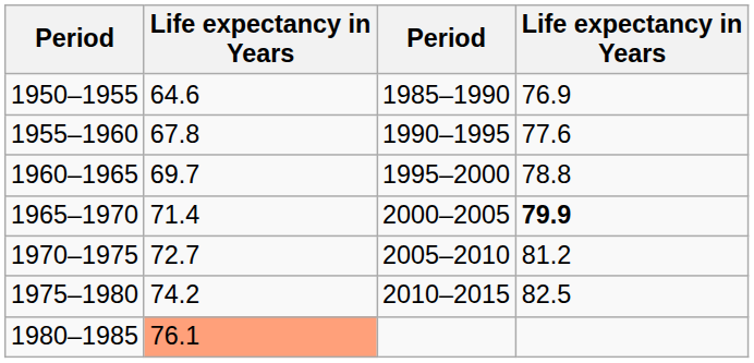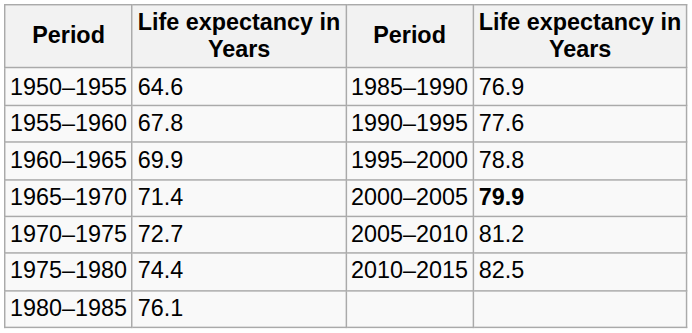 <table class="wikitable">
 <tr>
 <th>Period</th>
 <th>Life expectancy in<br>Years</th>
 <th>Period</th>
 <th>Life expectancy in<br>Years</th>
 </tr>
 <tr>
 <td>1950–1955</td>
 <td>64.6</td>
 <td>1985–1990</td>
 <td>76.9</td>
 </tr>
 <tr>
 <td>1955–1960</td>
 <td>67.8</td>
 <td>1990–1995</td>
 <td>77.6</td>
 </tr>
 <tr>
 <td>1960–1965</td>
-<td>69.7</td>
+<td>69.9</td>
 <td>1995–2000</td>
 <td>78.8</td>
 </tr>
 <tr>
 <td>1965–1970</td>
 <td>71.4</td>
 <td>2000–2005</td>
 <td><strong>79.9</strong></td>
 </tr>
 <tr>
 <td>1970–1975</td>
 <td>72.7</td>
 <td>2005–2010</td>
 <td>81.2</td>
 </tr>
 <tr>
 <td>1975–1980</td>
-<td>74.2</td>
+<td>74.4</td>
 <td>2010–2015</td>
 <td>82.5</td>
 </tr>
 <tr>
 <td>1980–1985</td>
-<td style="background: lightsalmon;">76.1</td>
+<td>76.1</td>
 <td></td>
 <td></td>
 </tr>
 </table>
